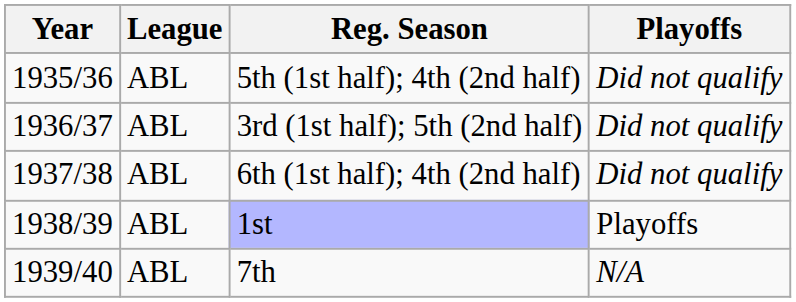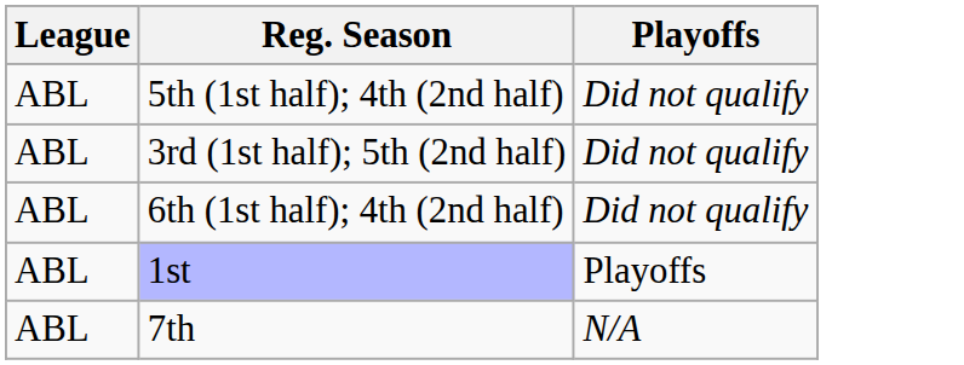 <table class="wikitable">
 <tr>
-<th>Year</th>
 <th>League</th>
 <th>Reg. Season</th>
 <th>Playoffs</th>
 </tr>
 <tr>
-<td>1935/36</td>
 <td>ABL</td>
 <td>5th (1st half); 4th (2nd half)</td>
 <td><em>Did not qualify</em></td>
 </tr>
 <tr>
-<td>1936/37</td>
 <td>ABL</td>
 <td>3rd (1st half); 5th (2nd half)</td>
 <td><em>Did not qualify</em></td>
 </tr>
 <tr>
-<td>1937/38</td>
 <td>ABL</td>
 <td>6th (1st half); 4th (2nd half)</td>
 <td><em>Did not qualify</em></td>
 </tr>
 <tr>
-<td>1938/39</td>
 <td>ABL</td>
 <td bgcolor="B3B7FF">1st</td>
 <td>Playoffs</td>
 </tr>
 <tr>
-<td>1939/40</td>
 <td>ABL</td>
 <td>7th</td>
 <td><em>N/A</em></td>
 </tr>
 </table>
